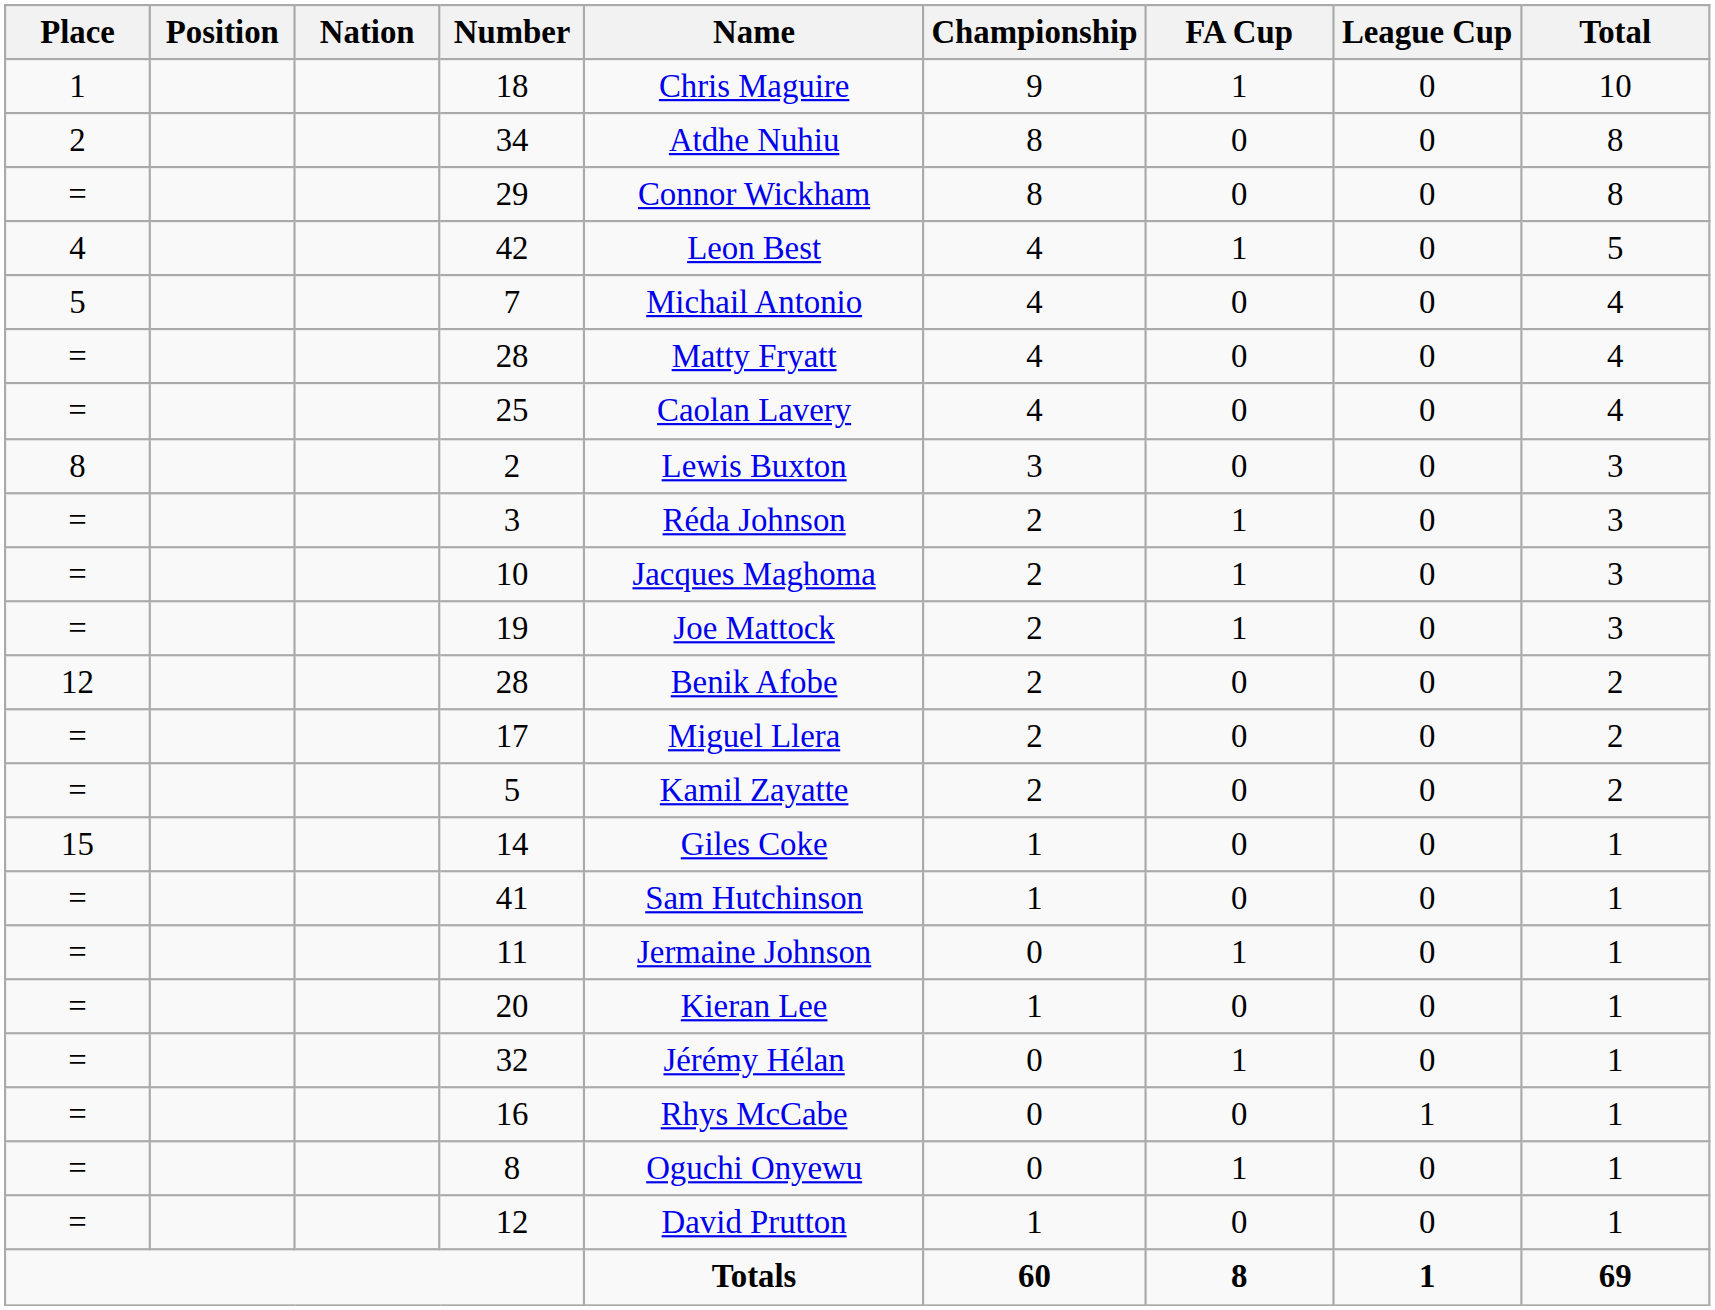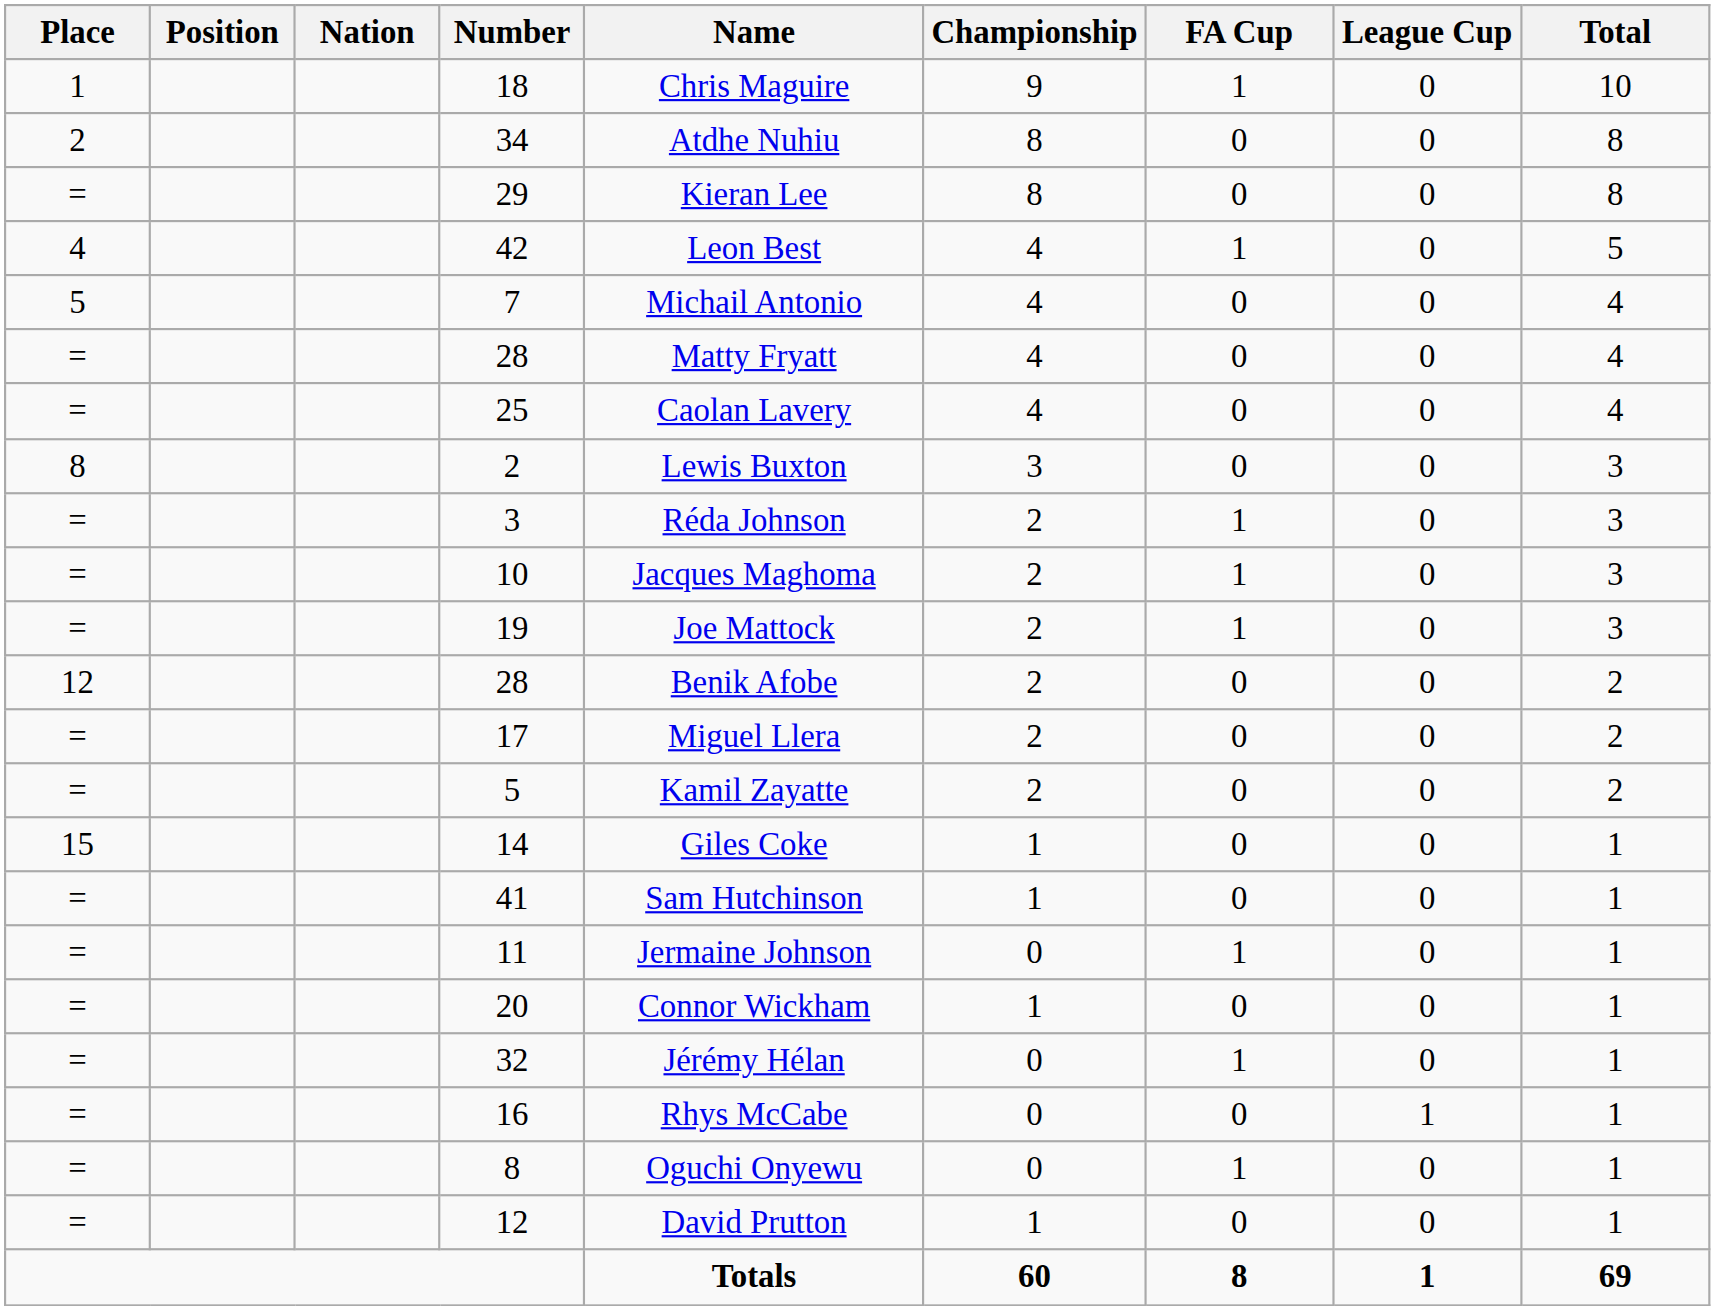 <table class="wikitable" style="font-size: 95%; text-align: center;">
 <tr>
 <th width=60>Place</th>
 <th width=60>Position</th>
 <th width=60>Nation</th>
 <th width=60>Number</th>
 <th width=150>Name</th>
 <th width=80>Championship</th>
 <th width=80>FA Cup</th>
 <th width=80>League Cup</th>
 <th width=80>Total</th>
 </tr>
 <tr>
 <td>1</td>
 <td></td>
 <td></td>
 <td>18</td>
 <td><a href='#'>Chris Maguire</a></td>
 <td>9</td>
 <td>1</td>
 <td>0</td>
 <td>10</td>
 </tr>
 <tr>
 <td>2</td>
 <td></td>
 <td></td>
 <td>34</td>
 <td><a href='#'>Atdhe Nuhiu</a></td>
 <td>8</td>
 <td>0</td>
 <td>0</td>
 <td>8</td>
 </tr>
 <tr>
 <td>=</td>
 <td></td>
 <td></td>
 <td>29</td>
-<td><a href='#'>Connor Wickham</a></td>
+<td><a href='#'>Kieran Lee</a></td>
 <td>8</td>
 <td>0</td>
 <td>0</td>
 <td>8</td>
 </tr>
 <tr>
 <td>4</td>
 <td></td>
 <td></td>
 <td>42</td>
 <td><a href='#'>Leon Best</a></td>
 <td>4</td>
 <td>1</td>
 <td>0</td>
 <td>5</td>
 </tr>
 <tr>
 <td>5</td>
 <td></td>
 <td></td>
 <td>7</td>
 <td><a href='#'>Michail Antonio</a></td>
 <td>4</td>
 <td>0</td>
 <td>0</td>
 <td>4</td>
 </tr>
 <tr>
 <td>=</td>
 <td></td>
 <td></td>
 <td>28</td>
 <td><a href='#'>Matty Fryatt</a></td>
 <td>4</td>
 <td>0</td>
 <td>0</td>
 <td>4</td>
 </tr>
 <tr>
 <td>=</td>
 <td></td>
 <td></td>
 <td>25</td>
 <td><a href='#'>Caolan Lavery</a></td>
 <td>4</td>
 <td>0</td>
 <td>0</td>
 <td>4</td>
 </tr>
 <tr>
 <td>8</td>
 <td></td>
 <td></td>
 <td>2</td>
 <td><a href='#'>Lewis Buxton</a></td>
 <td>3</td>
 <td>0</td>
 <td>0</td>
 <td>3</td>
 </tr>
 <tr>
 <td>=</td>
 <td></td>
 <td></td>
 <td>3</td>
 <td><a href='#'>Réda Johnson</a></td>
 <td>2</td>
 <td>1</td>
 <td>0</td>
 <td>3</td>
 </tr>
 <tr>
 <td>=</td>
 <td></td>
 <td></td>
 <td>10</td>
 <td><a href='#'>Jacques Maghoma</a></td>
 <td>2</td>
 <td>1</td>
 <td>0</td>
 <td>3</td>
 </tr>
 <tr>
 <td>=</td>
 <td></td>
 <td></td>
 <td>19</td>
 <td><a href='#'>Joe Mattock</a></td>
 <td>2</td>
 <td>1</td>
 <td>0</td>
 <td>3</td>
 </tr>
 <tr>
 <td>12</td>
 <td></td>
 <td></td>
 <td>28</td>
 <td><a href='#'>Benik Afobe</a></td>
 <td>2</td>
 <td>0</td>
 <td>0</td>
 <td>2</td>
 </tr>
 <tr>
 <td>=</td>
 <td></td>
 <td></td>
 <td>17</td>
 <td><a href='#'>Miguel Llera</a></td>
 <td>2</td>
 <td>0</td>
 <td>0</td>
 <td>2</td>
 </tr>
 <tr>
 <td>=</td>
 <td></td>
 <td></td>
 <td>5</td>
 <td><a href='#'>Kamil Zayatte</a></td>
 <td>2</td>
 <td>0</td>
 <td>0</td>
 <td>2</td>
 </tr>
 <tr>
 <td>15</td>
 <td></td>
 <td></td>
 <td>14</td>
 <td><a href='#'>Giles Coke</a></td>
 <td>1</td>
 <td>0</td>
 <td>0</td>
 <td>1</td>
 </tr>
 <tr>
 <td>=</td>
 <td></td>
 <td></td>
 <td>41</td>
 <td><a href='#'>Sam Hutchinson</a></td>
 <td>1</td>
 <td>0</td>
 <td>0</td>
 <td>1</td>
 </tr>
 <tr>
 <td>=</td>
 <td></td>
 <td></td>
 <td>11</td>
 <td><a href='#'>Jermaine Johnson</a></td>
 <td>0</td>
 <td>1</td>
 <td>0</td>
 <td>1</td>
 </tr>
 <tr>
 <td>=</td>
 <td></td>
 <td></td>
 <td>20</td>
-<td><a href='#'>Kieran Lee</a></td>
+<td><a href='#'>Connor Wickham</a></td>
 <td>1</td>
 <td>0</td>
 <td>0</td>
 <td>1</td>
 </tr>
 <tr>
 <td>=</td>
 <td></td>
 <td></td>
 <td>32</td>
 <td><a href='#'>Jérémy Hélan</a></td>
 <td>0</td>
 <td>1</td>
 <td>0</td>
 <td>1</td>
 </tr>
 <tr>
 <td>=</td>
 <td></td>
 <td></td>
 <td>16</td>
 <td><a href='#'>Rhys McCabe</a></td>
 <td>0</td>
 <td>0</td>
 <td>1</td>
 <td>1</td>
 </tr>
 <tr>
 <td>=</td>
 <td></td>
 <td></td>
 <td>8</td>
 <td><a href='#'>Oguchi Onyewu</a></td>
 <td>0</td>
 <td>1</td>
 <td>0</td>
 <td>1</td>
 </tr>
 <tr>
 <td>=</td>
 <td></td>
 <td></td>
 <td>12</td>
 <td><a href='#'>David Prutton</a></td>
 <td>1</td>
 <td>0</td>
 <td>0</td>
 <td>1</td>
 </tr>
 <tr>
 <td colspan="4"></td>
 <td><strong>Totals</strong></td>
 <td><strong>60</strong></td>
 <td><strong>8</strong></td>
 <td><strong>1</strong></td>
 <td><strong>69</strong></td>
 </tr>
 </table>
